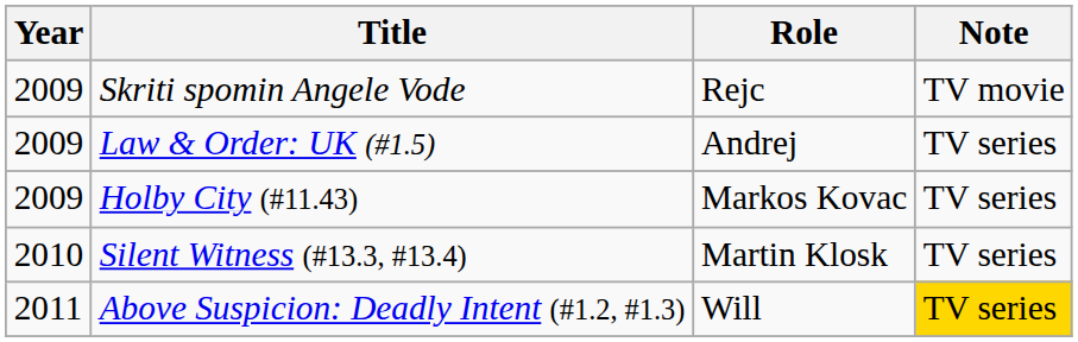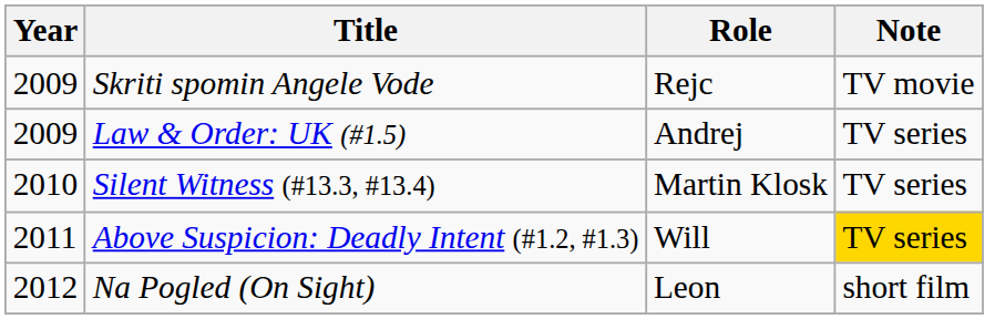 <table class="wikitable sortable">
 <tr>
 <th>Year</th>
 <th>Title</th>
 <th>Role</th>
 <th>Note</th>
 </tr>
 <tr>
 <td>2009</td>
 <td><em>Skriti spomin Angele Vode</em></td>
 <td>Rejc</td>
 <td>TV movie</td>
 </tr>
 <tr>
 <td>2009</td>
 <td><em><a href='#'>Law & Order: UK</a> <small>(#1.5)</small></em></td>
 <td>Andrej</td>
 <td>TV series</td>
 </tr>
 <tr>
-<td>2009</td>
-<td><em><a href='#'>Holby City</a></em> <small>(#11.43)</small></td>
-<td>Markos Kovac</td>
-<td>TV series</td>
-</tr>
-<tr>
 <td>2010</td>
 <td><em><a href='#'>Silent Witness</a></em> <small>(#13.3, #13.4)</small></td>
 <td>Martin Klosk</td>
 <td>TV series</td>
 </tr>
 <tr>
 <td>2011</td>
 <td><em><a href='#'>Above Suspicion: Deadly Intent</a></em> <small>(#1.2, #1.3)</small></td>
 <td>Will</td>
 <td style="background: gold;">TV series</td>
 </tr>
+<tr>
+<td>2012</td>
+<td><em>Na Pogled (On Sight)</em></td>
+<td>Leon</td>
+<td>short film</td>
+</tr>
 </table>
